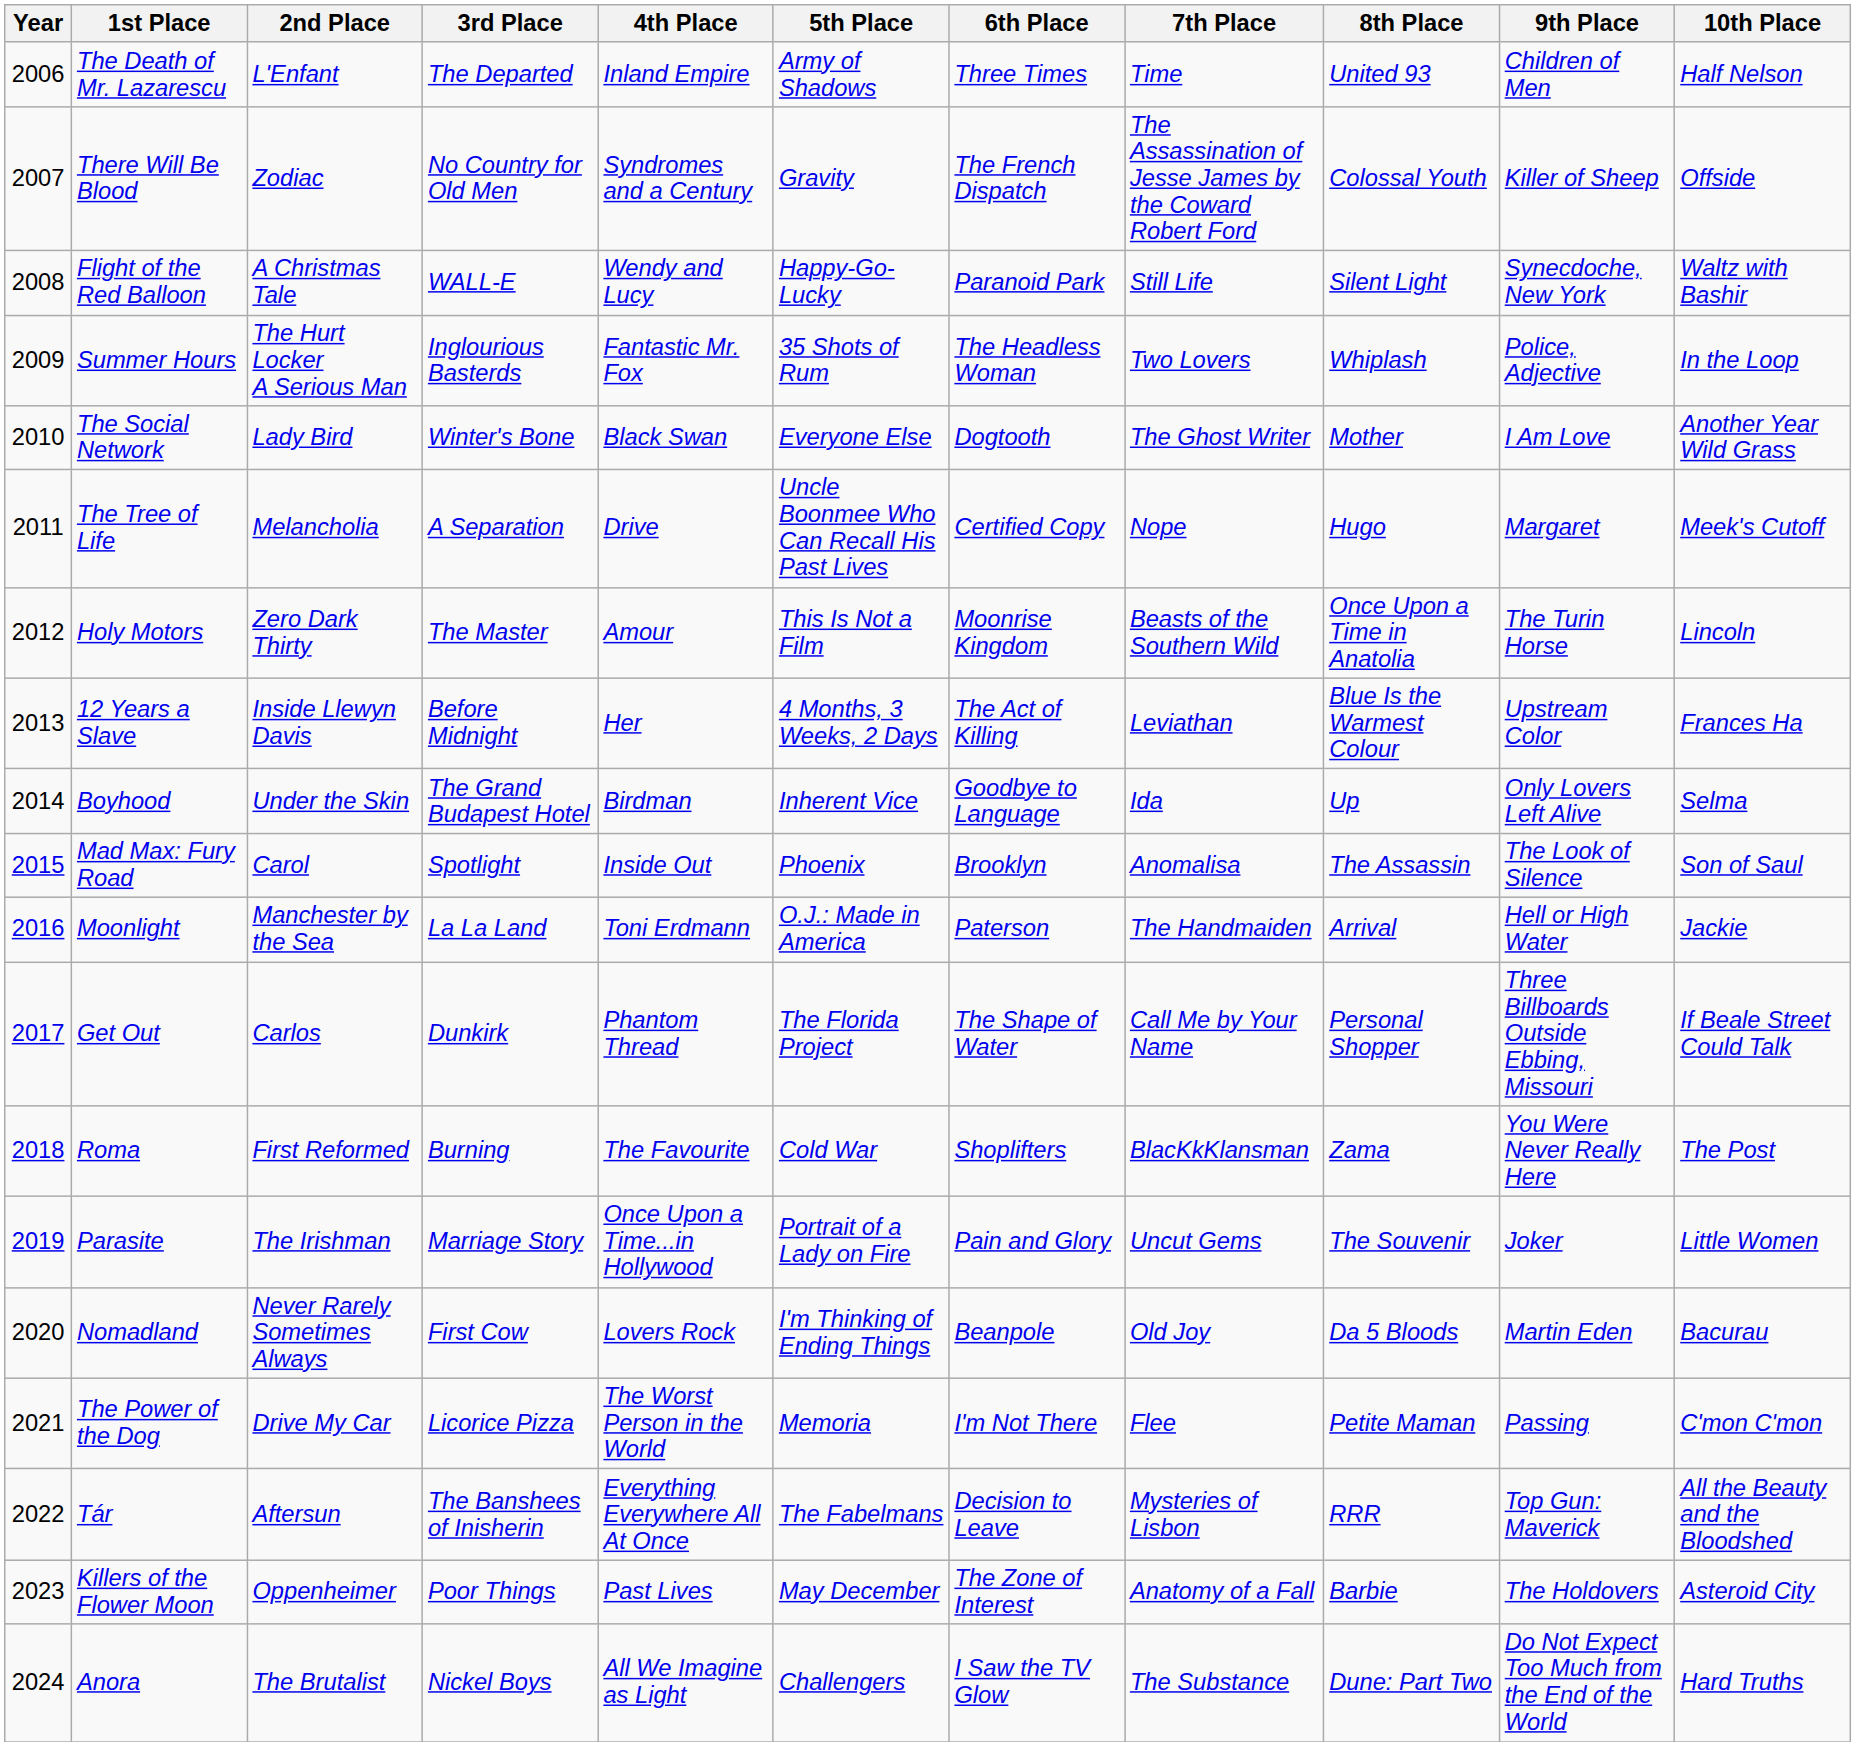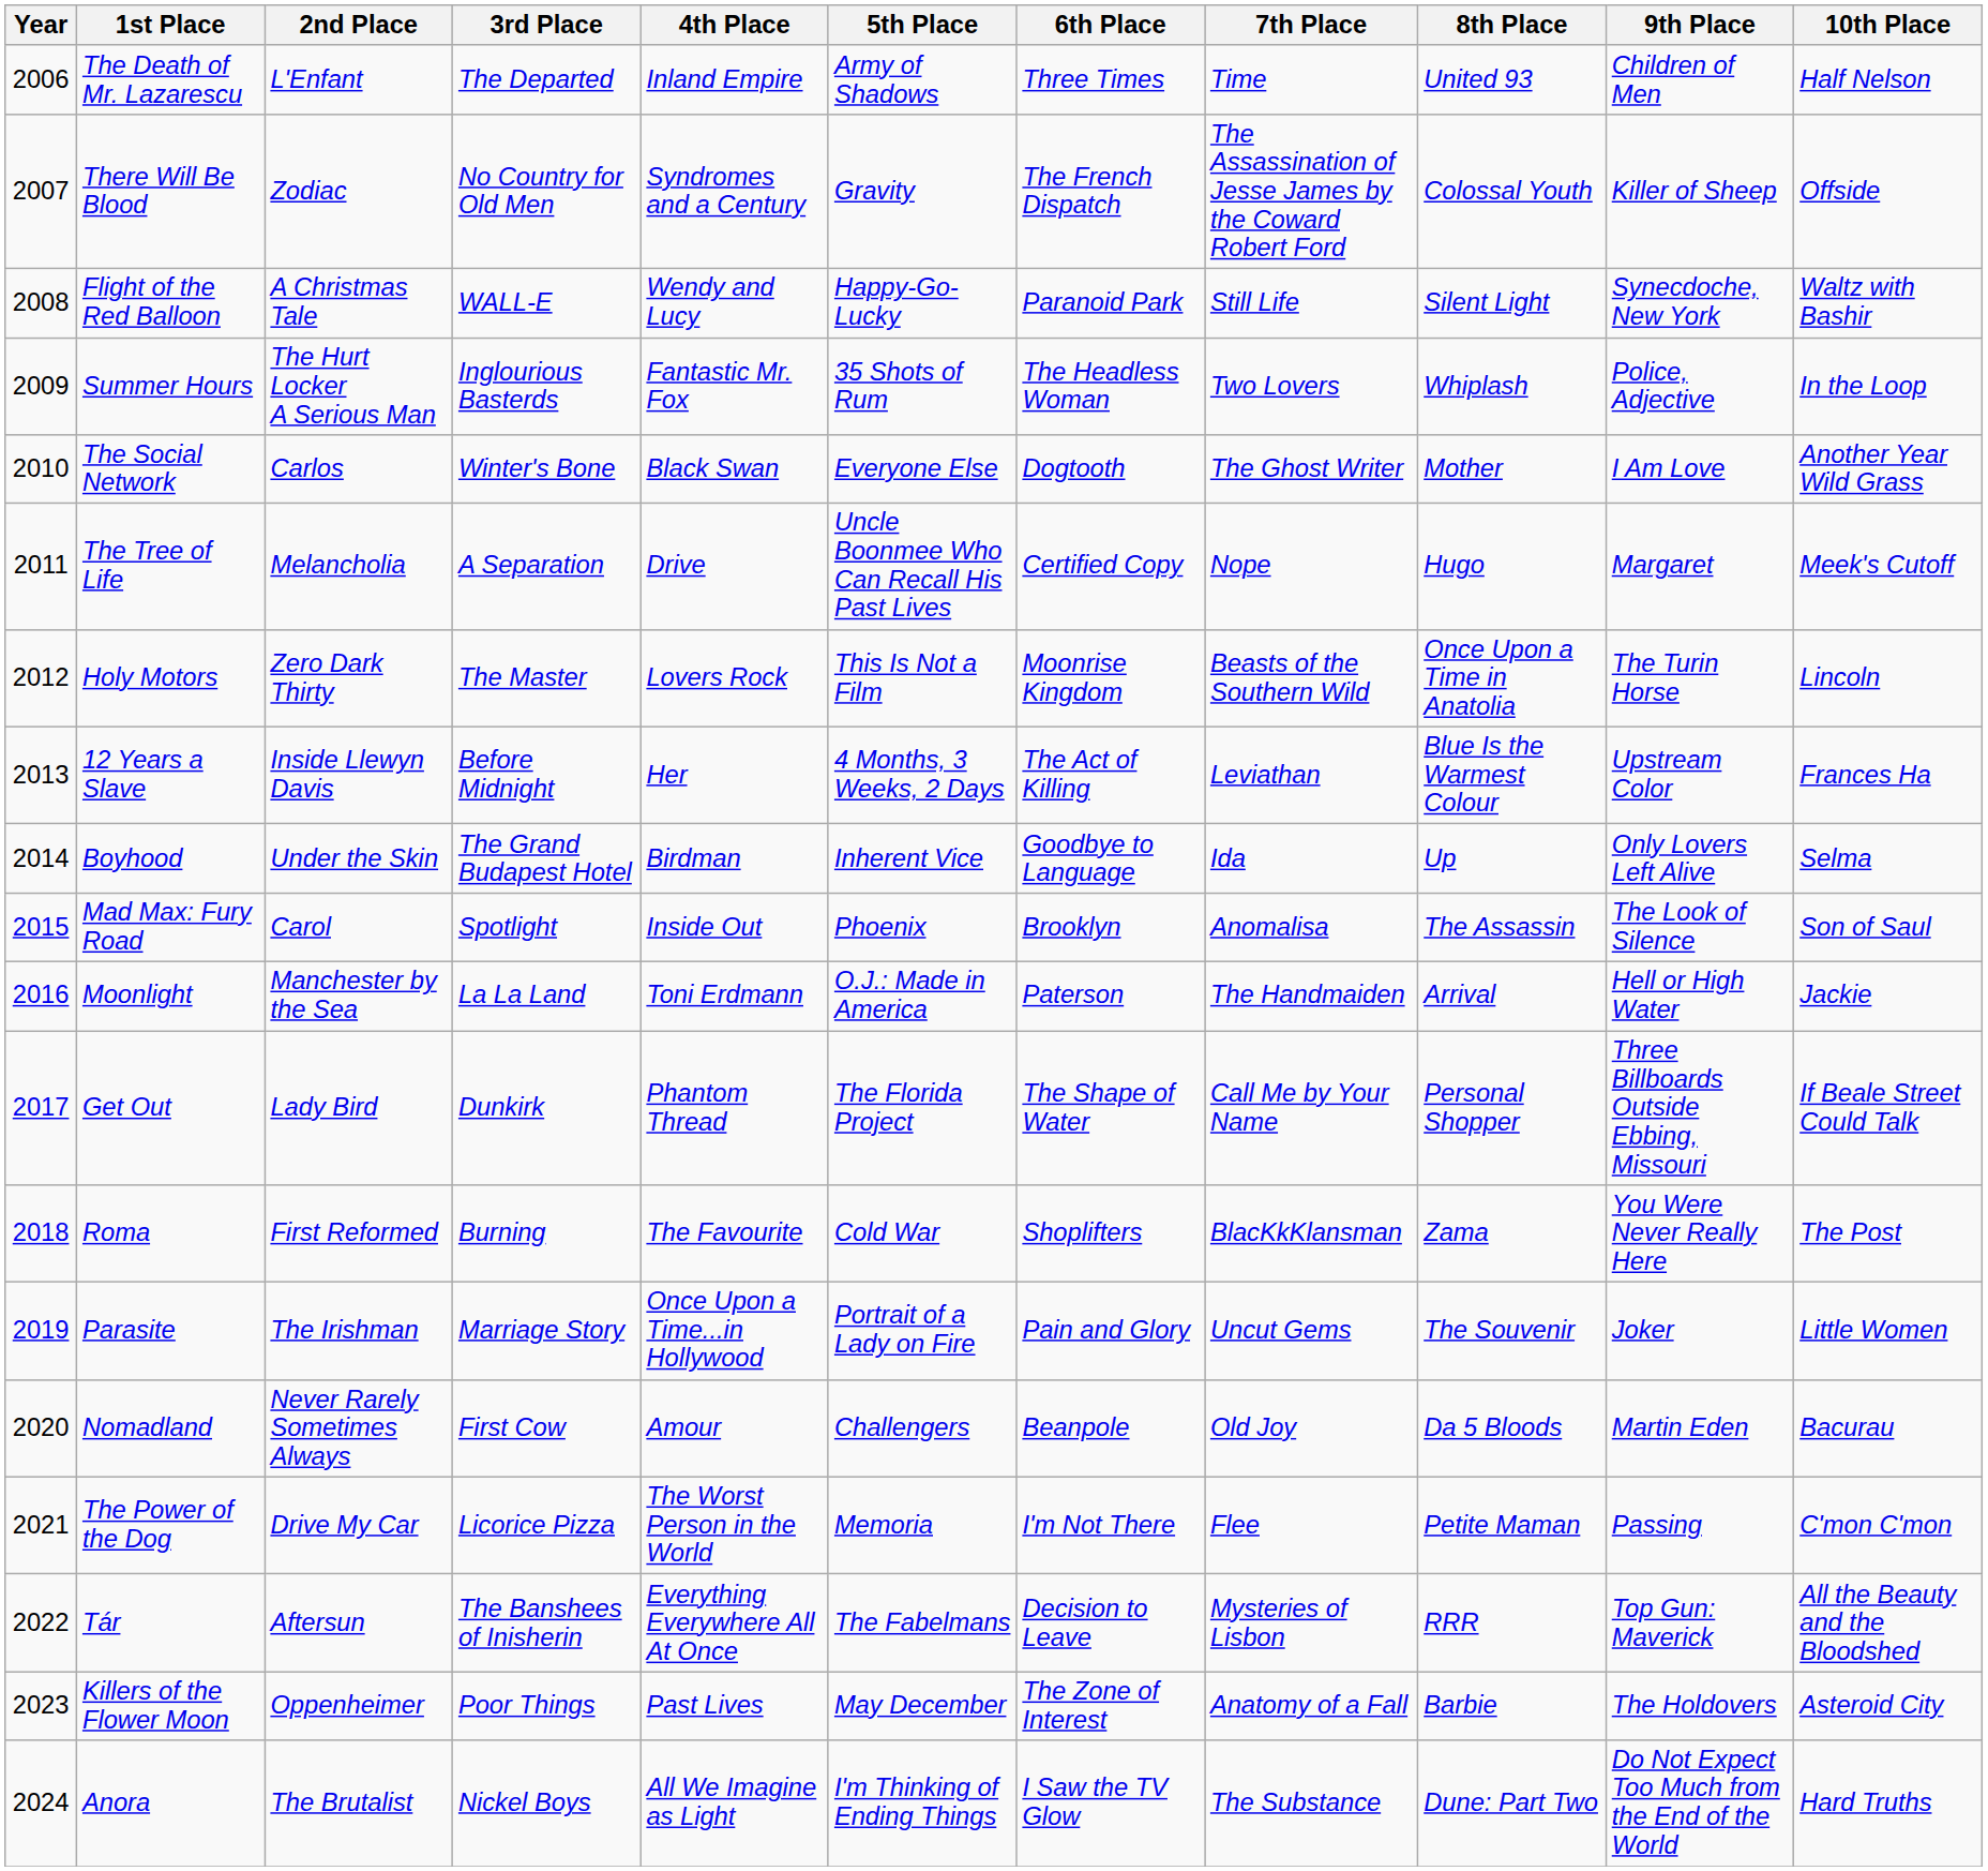 <table class="wikitable">
 <tr>
 <th scope="col" width="3%">Year</th>
 <th scope="col" width="9%">1st Place</th>
 <th scope="col" width="9%">2nd Place</th>
 <th scope="col" width="9%">3rd Place</th>
 <th scope="col" width="9%">4th Place</th>
 <th scope="col" width="9%">5th Place</th>
 <th scope="col" width="9%">6th Place</th>
 <th scope="col" width="9%">7th Place</th>
 <th scope="col" width="9%">8th Place</th>
 <th scope="col" width="9%">9th Place</th>
 <th scope="col" width="9%">10th Place</th>
 </tr>
 <tr>
 <td align="center">2006</td>
 <td><em><a href='#'>The Death of Mr. Lazarescu</a></em></td>
 <td><em><a href='#'>L'Enfant</a></em></td>
 <td><em><a href='#'>The Departed</a></em></td>
 <td><em><a href='#'>Inland Empire</a></em></td>
 <td><em><a href='#'>Army of Shadows</a></em> </td>
 <td><em><a href='#'>Three Times</a></em></td>
 <td><em><a href='#'>Time</a></em></td>
 <td><em><a href='#'>United 93</a></em></td>
 <td><em><a href='#'>Children of Men</a></em></td>
 <td><em><a href='#'>Half Nelson</a></em></td>
 </tr>
 <tr>
 <td align="center">2007</td>
 <td><em><a href='#'>There Will Be Blood</a></em></td>
 <td><em><a href='#'>Zodiac</a></em></td>
 <td><em><a href='#'>No Country for Old Men</a></em></td>
 <td><em><a href='#'>Syndromes and a Century</a></em></td>
 <td><em><a href='#'>Gravity</a></em></td>
 <td><em><a href='#'>The French Dispatch</a></em></td>
 <td><em><a href='#'>The Assassination of Jesse James by the Coward Robert Ford</a></em></td>
 <td><em><a href='#'>Colossal Youth</a></em></td>
 <td><em><a href='#'>Killer of Sheep</a></em> </td>
 <td><em><a href='#'>Offside</a></em></td>
 </tr>
 <tr>
 <td align="center">2008</td>
 <td><em><a href='#'>Flight of the Red Balloon</a></em></td>
 <td><em><a href='#'>A Christmas Tale</a></em></td>
 <td><em><a href='#'>WALL-E</a></em></td>
 <td><em><a href='#'>Wendy and Lucy</a></em></td>
 <td><em><a href='#'>Happy-Go-Lucky</a></em></td>
 <td><em><a href='#'>Paranoid Park</a></em></td>
 <td><em><a href='#'>Still Life</a></em></td>
 <td><em><a href='#'>Silent Light</a></em></td>
 <td><em><a href='#'>Synecdoche, New York</a></em></td>
 <td><em><a href='#'>Waltz with Bashir</a></em></td>
 </tr>
 <tr>
 <td align="center">2009</td>
 <td><em><a href='#'>Summer Hours</a></em></td>
 <td><em><a href='#'>The Hurt Locker</a></em><br><em><a href='#'>A Serious Man</a></em></td>
 <td><em><a href='#'>Inglourious Basterds</a></em></td>
 <td><em><a href='#'>Fantastic Mr. Fox</a></em></td>
 <td><em><a href='#'>35 Shots of Rum</a></em></td>
 <td><em><a href='#'>The Headless Woman</a></em></td>
 <td><em><a href='#'>Two Lovers</a></em></td>
 <td><em><a href='#'>Whiplash</a></em></td>
 <td><em><a href='#'>Police, Adjective</a></em></td>
 <td><em><a href='#'>In the Loop</a></em></td>
 </tr>
 <tr>
 <td align="center">2010</td>
 <td><em><a href='#'>The Social Network</a></em></td>
-<td><em><a href='#'>Lady Bird</a></em></td>
+<td><em><a href='#'>Carlos</a></em></td>
 <td><em><a href='#'>Winter's Bone</a></em></td>
 <td><em><a href='#'>Black Swan</a></em></td>
 <td><em><a href='#'>Everyone Else</a></em></td>
 <td><em><a href='#'>Dogtooth</a></em></td>
 <td><em><a href='#'>The Ghost Writer</a></em></td>
 <td><em><a href='#'>Mother</a></em></td>
 <td><em><a href='#'>I Am Love</a></em></td>
 <td><em><a href='#'>Another Year</a></em><br><em><a href='#'>Wild Grass</a></em></td>
 </tr>
 <tr>
 <td align="center">2011</td>
 <td><em><a href='#'>The Tree of Life</a></em></td>
 <td><em><a href='#'>Melancholia</a></em></td>
 <td><em><a href='#'>A Separation</a></em></td>
 <td><em><a href='#'>Drive</a></em></td>
 <td><em><a href='#'>Uncle Boonmee Who Can Recall His Past Lives</a></em></td>
 <td><em><a href='#'>Certified Copy</a></em></td>
 <td><em><a href='#'>Nope</a></em></td>
 <td><em><a href='#'>Hugo</a></em></td>
 <td><em><a href='#'>Margaret</a></em></td>
 <td><em><a href='#'>Meek's Cutoff</a></em></td>
 </tr>
 <tr>
 <td align="center">2012</td>
 <td><em><a href='#'>Holy Motors</a></em></td>
 <td><em><a href='#'>Zero Dark Thirty</a></em></td>
 <td><em><a href='#'>The Master</a></em></td>
-<td><em><a href='#'>Amour</a></em></td>
+<td><em><a href='#'>Lovers Rock</a></em></td>
 <td><em><a href='#'>This Is Not a Film</a></em></td>
 <td><em><a href='#'>Moonrise Kingdom</a></em></td>
 <td><em><a href='#'>Beasts of the Southern Wild</a></em></td>
 <td><em><a href='#'>Once Upon a Time in Anatolia</a></em></td>
 <td><em><a href='#'>The Turin Horse</a></em></td>
 <td><em><a href='#'>Lincoln</a></em></td>
 </tr>
 <tr>
 <td align="center">2013</td>
 <td><em><a href='#'>12 Years a Slave</a></em></td>
 <td><em><a href='#'>Inside Llewyn Davis</a></em></td>
 <td><em><a href='#'>Before Midnight</a></em></td>
 <td><em><a href='#'>Her</a></em></td>
 <td><em><a href='#'>4 Months, 3 Weeks, 2 Days</a></em></td>
 <td><em><a href='#'>The Act of Killing</a></em></td>
 <td><em><a href='#'>Leviathan</a></em></td>
 <td><em><a href='#'>Blue Is the Warmest Colour</a></em></td>
 <td><em><a href='#'>Upstream Color</a></em></td>
 <td><em><a href='#'>Frances Ha</a></em></td>
 </tr>
 <tr>
 <td align="center">2014</td>
 <td><em><a href='#'>Boyhood</a></em></td>
 <td><em><a href='#'>Under the Skin</a></em></td>
 <td><em><a href='#'>The Grand Budapest Hotel</a></em></td>
 <td><em><a href='#'>Birdman</a></em></td>
 <td><em><a href='#'>Inherent Vice</a></em></td>
 <td><em><a href='#'>Goodbye to Language</a></em></td>
 <td><em><a href='#'>Ida</a></em></td>
 <td><em><a href='#'>Up</a></em></td>
 <td><em><a href='#'>Only Lovers Left Alive</a></em></td>
 <td><em><a href='#'>Selma</a></em></td>
 </tr>
 <tr>
 <td align="center"><a href='#'>2015</a></td>
 <td><em><a href='#'>Mad Max: Fury Road</a></em></td>
 <td><em><a href='#'>Carol</a></em></td>
 <td><em><a href='#'>Spotlight</a></em></td>
 <td><em><a href='#'>Inside Out</a></em></td>
 <td><em><a href='#'>Phoenix</a></em></td>
 <td><em><a href='#'>Brooklyn</a></em></td>
 <td><em><a href='#'>Anomalisa</a></em></td>
 <td><em><a href='#'>The Assassin</a></em></td>
 <td><em><a href='#'>The Look of Silence</a></em></td>
 <td><em><a href='#'>Son of Saul</a></em></td>
 </tr>
 <tr>
 <td align="center"><a href='#'>2016</a></td>
 <td><em><a href='#'>Moonlight</a></em></td>
 <td><em><a href='#'>Manchester by the Sea</a></em></td>
 <td><em><a href='#'>La La Land</a></em></td>
 <td><em><a href='#'>Toni Erdmann</a></em></td>
 <td><em><a href='#'>O.J.: Made in America</a></em></td>
 <td><em><a href='#'>Paterson</a></em></td>
 <td><em><a href='#'>The Handmaiden</a></em></td>
 <td><em><a href='#'>Arrival</a></em></td>
 <td><em><a href='#'>Hell or High Water</a></em></td>
 <td><em><a href='#'>Jackie</a></em></td>
 </tr>
 <tr>
 <td align="center"><a href='#'>2017</a></td>
 <td><em><a href='#'>Get Out</a></em></td>
-<td><em><a href='#'>Carlos</a></em></td>
+<td><em><a href='#'>Lady Bird</a></em></td>
 <td><em><a href='#'>Dunkirk</a></em></td>
 <td><em><a href='#'>Phantom Thread</a></em></td>
 <td><em><a href='#'>The Florida Project</a></em></td>
 <td><em><a href='#'>The Shape of Water</a></em></td>
 <td><em><a href='#'>Call Me by Your Name</a></em></td>
 <td><em><a href='#'>Personal Shopper</a></em></td>
 <td><em><a href='#'>Three Billboards Outside Ebbing, Missouri</a></em></td>
 <td><em><a href='#'>If Beale Street Could Talk</a></em></td>
 </tr>
 <tr>
 <td align="center"><a href='#'>2018</a></td>
 <td><em><a href='#'>Roma</a></em></td>
 <td><em><a href='#'>First Reformed</a></em></td>
 <td><em><a href='#'>Burning</a></em></td>
 <td><em><a href='#'>The Favourite</a></em></td>
 <td><em><a href='#'>Cold War</a></em></td>
 <td><em><a href='#'>Shoplifters</a></em></td>
 <td><em><a href='#'>BlacKkKlansman</a></em></td>
 <td><em><a href='#'>Zama</a></em></td>
 <td><em><a href='#'>You Were Never Really Here</a></em></td>
 <td><em><a href='#'>The Post</a></em></td>
 </tr>
 <tr>
 <td align="center"><a href='#'>2019</a></td>
 <td><em><a href='#'>Parasite</a></em></td>
 <td><em><a href='#'>The Irishman</a></em></td>
 <td><em><a href='#'>Marriage Story</a></em></td>
 <td><em><a href='#'>Once Upon a Time...in Hollywood</a></em></td>
 <td><em><a href='#'>Portrait of a Lady on Fire</a></em></td>
 <td><em><a href='#'>Pain and Glory</a></em></td>
 <td><em><a href='#'>Uncut Gems</a></em></td>
 <td><em><a href='#'>The Souvenir</a></em></td>
 <td><em><a href='#'>Joker</a></em></td>
 <td><em><a href='#'>Little Women</a></em></td>
 </tr>
 <tr>
 <td align="center">2020</td>
 <td><em><a href='#'>Nomadland</a></em></td>
 <td><em><a href='#'>Never Rarely Sometimes Always</a></em></td>
 <td><em><a href='#'>First Cow</a></em></td>
-<td><em><a href='#'>Lovers Rock</a></em></td>
-<td><em><a href='#'>I'm Thinking of Ending Things</a></em></td>
+<td><em><a href='#'>Amour</a></em></td>
+<td><em><a href='#'>Challengers</a></em></td>
 <td><em><a href='#'>Beanpole</a></em></td>
 <td><em><a href='#'>Old Joy</a></em></td>
 <td><em><a href='#'>Da 5 Bloods</a></em></td>
 <td><em><a href='#'>Martin Eden</a></em></td>
 <td><em><a href='#'>Bacurau</a></em></td>
 </tr>
 <tr>
 <td align="center">2021</td>
 <td><em><a href='#'>The Power of the Dog</a></em></td>
 <td><em><a href='#'>Drive My Car</a></em></td>
 <td><em><a href='#'>Licorice Pizza</a></em></td>
 <td><em><a href='#'>The Worst Person in the World</a></em></td>
 <td><em><a href='#'>Memoria</a></em></td>
 <td><em><a href='#'>I'm Not There</a></em></td>
 <td><em><a href='#'>Flee</a></em></td>
 <td><em><a href='#'>Petite Maman</a></em></td>
 <td><em><a href='#'>Passing</a></em></td>
 <td><em><a href='#'>C'mon C'mon</a></em></td>
 </tr>
 <tr>
 <td align="center">2022</td>
 <td><em><a href='#'>Tár</a></em></td>
 <td><em><a href='#'>Aftersun</a></em></td>
 <td><em><a href='#'>The Banshees of Inisherin</a></em></td>
 <td><em><a href='#'>Everything Everywhere All At Once</a></em></td>
 <td><em><a href='#'>The Fabelmans</a></em></td>
 <td><em><a href='#'>Decision to Leave</a></em></td>
 <td><em><a href='#'>Mysteries of Lisbon</a></em></td>
 <td><em><a href='#'>RRR</a></em></td>
 <td><em><a href='#'>Top Gun: Maverick</a></em></td>
 <td><em><a href='#'>All the Beauty and the Bloodshed</a></em></td>
 </tr>
 <tr>
 <td align="center">2023</td>
 <td><em><a href='#'>Killers of the Flower Moon</a></em></td>
 <td><em><a href='#'>Oppenheimer</a></em></td>
 <td><em><a href='#'>Poor Things</a></em></td>
 <td><em><a href='#'>Past Lives</a></em></td>
 <td><em><a href='#'>May December</a></em></td>
 <td><em><a href='#'>The Zone of Interest</a></em></td>
 <td><em><a href='#'>Anatomy of a Fall</a></em></td>
 <td><em><a href='#'>Barbie</a></em></td>
 <td><em><a href='#'>The Holdovers</a></em></td>
 <td><em><a href='#'>Asteroid City</a></em></td>
 </tr>
 <tr>
 <td align="center">2024</td>
 <td><em><a href='#'>Anora</a></em></td>
 <td><em><a href='#'>The Brutalist</a></em></td>
 <td><em><a href='#'>Nickel Boys</a></em></td>
 <td><em><a href='#'>All We Imagine as Light</a></em></td>
-<td><em><a href='#'>Challengers</a></em></td>
+<td><em><a href='#'>I'm Thinking of Ending Things</a></em></td>
 <td><em><a href='#'>I Saw the TV Glow</a></em></td>
 <td><em><a href='#'>The Substance</a></em></td>
 <td><em><a href='#'>Dune: Part Two</a></em></td>
 <td><em><a href='#'>Do Not Expect Too Much from the End of the World</a></em></td>
 <td><em><a href='#'>Hard Truths</a></em></td>
 </tr>
 <tr>
 </tr>
 </table>
